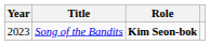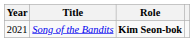 <table class="wikitable plainrowheaders sortable nowrap">
 <tr>
 <th scope="col">Year</th>
 <th scope="col">Title</th>
 <th scope="col">Role</th>
 <th scope="col" class="unsortable"></th>
 </tr>
 <tr>
-<td>2023</td>
+<td>2021</td>
 <td><em><a href='#'>Song of the Bandits</a></em></td>
 <td><strong>Kim Seon-bok</strong></td>
 <td></td>
 </tr>
 </table>
